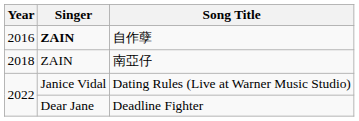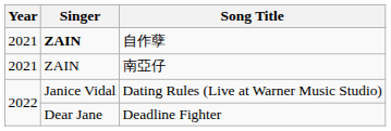 <table class="wikitable">
 <tr>
 <th>Year</th>
 <th>Singer</th>
 <th>Song Title</th>
 </tr>
 <tr>
-<td>2016</td>
+<td>2021</td>
 <td><strong>ZAIN</strong></td>
 <td>自作孽</td>
 </tr>
 <tr>
-<td>2018</td>
+<td>2021</td>
 <td>ZAIN</td>
 <td>南亞仔</td>
 </tr>
 <tr>
 <td rowspan="2">2022</td>
 <td>Janice Vidal</td>
 <td>Dating Rules (Live at Warner Music Studio)</td>
 </tr>
 <tr>
 <td>Dear Jane</td>
 <td>Deadline Fighter</td>
 </tr>
 </table>
